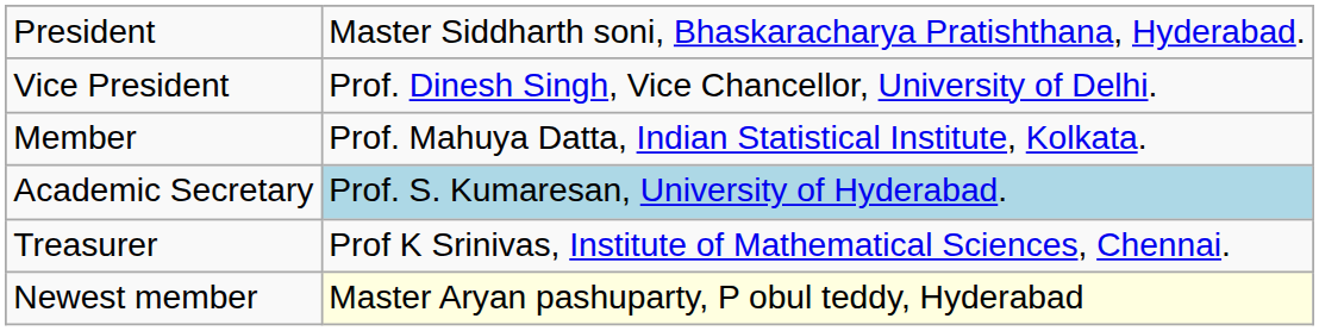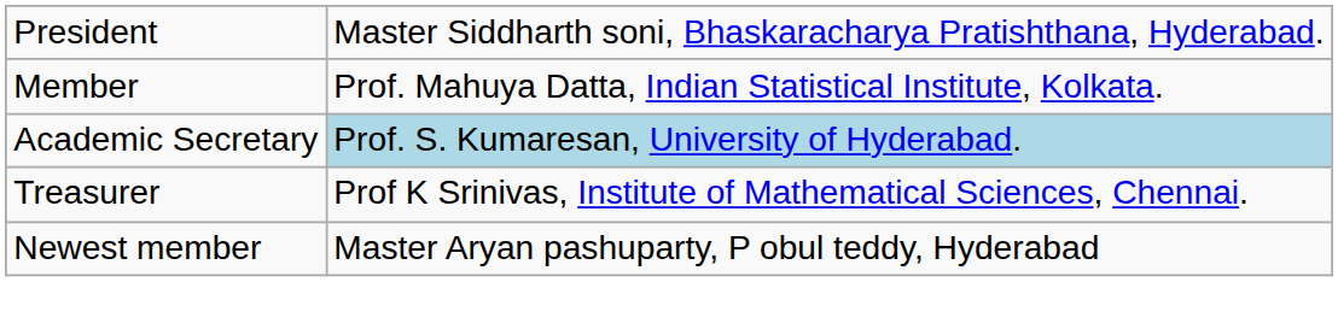 <table class="wikitable">
 <tr>
 <td>President</td>
 <td>Master Siddharth soni, <a href='#'>Bhaskaracharya Pratishthana</a>,  <a href='#'>Hyderabad</a>.</td>
-</tr>
-<tr>
-<td>Vice President</td>
-<td>Prof. <a href='#'>Dinesh Singh</a>, Vice Chancellor, <a href='#'>University of Delhi</a>.</td>
 </tr>
 <tr>
 <td>Member</td>
 <td>Prof.  Mahuya Datta, <a href='#'>Indian Statistical Institute</a>, <a href='#'>Kolkata</a>.</td>
 </tr>
 <tr>
 <td>Academic Secretary</td>
 <td style="background: lightblue;">Prof. S. Kumaresan, <a href='#'>University of Hyderabad</a>.</td>
 </tr>
 <tr>
 <td>Treasurer</td>
 <td>Prof  K  Srinivas,  <a href='#'>Institute of Mathematical Sciences</a>, <a href='#'>Chennai</a>.</td>
 </tr>
 <tr>
 <td>Newest member</td>
-<td Master Aryan Pashuparty style="background: lightyellow;">Master Aryan pashuparty, P obul teddy, Hyderabad</td>
+<td Master Aryan Pashuparty>Master Aryan pashuparty, P obul teddy, Hyderabad</td>
 </tr>
 </table>
